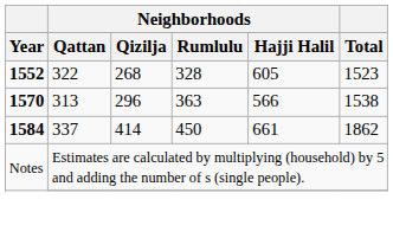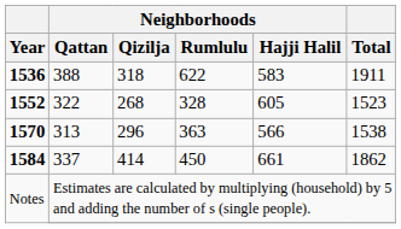 <table class="wikitable collapsible mw-collapsed floatleft">
 <tr>
 <th></th>
 <th colspan = 4>Neighborhoods</th>
 <th></th>
 </tr>
 <tr>
 <th>Year</th>
 <th>Qattan</th>
 <th>Qizilja</th>
 <th>Rumlulu</th>
 <th>Hajji Halil</th>
 <th>Total</th>
+</tr>
+<tr>
+<td><strong>1536</strong></td>
+<td>388</td>
+<td>318</td>
+<td>622</td>
+<td>583</td>
+<td>1911</td>
 </tr>
 <tr>
 <td><strong>1552</strong></td>
 <td>322</td>
 <td>268</td>
 <td>328</td>
 <td>605</td>
 <td>1523</td>
 </tr>
 <tr>
 <td><strong>1570</strong></td>
 <td>313</td>
 <td>296</td>
 <td>363</td>
 <td>566</td>
 <td>1538</td>
 </tr>
 <tr>
 <td><strong>1584</strong></td>
 <td>337</td>
 <td>414</td>
 <td>450</td>
 <td>661</td>
 <td>1862</td>
 </tr>
 <tr>
 <td rowspan=2><small>Notes</small></td>
 <td colspan = 5><small>Estimates are calculated by multiplying  (household) by 5<br> and adding the number of s (single people).</small></td>
 </tr>
 <tr>
 </tr>
 </table>
